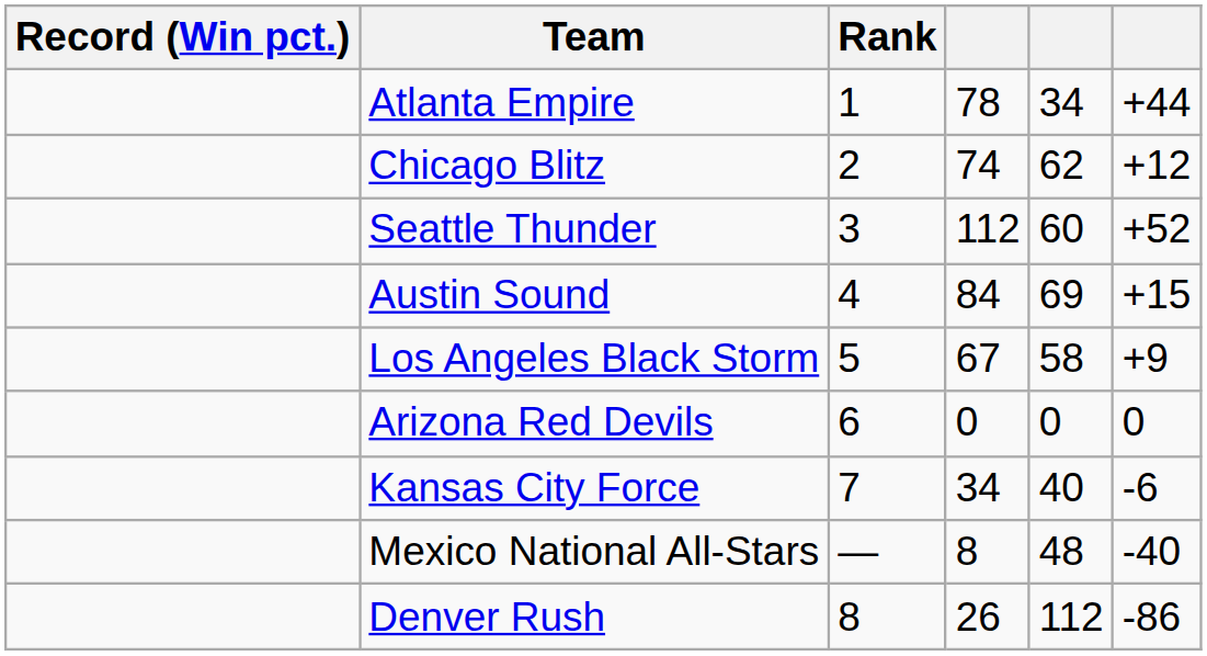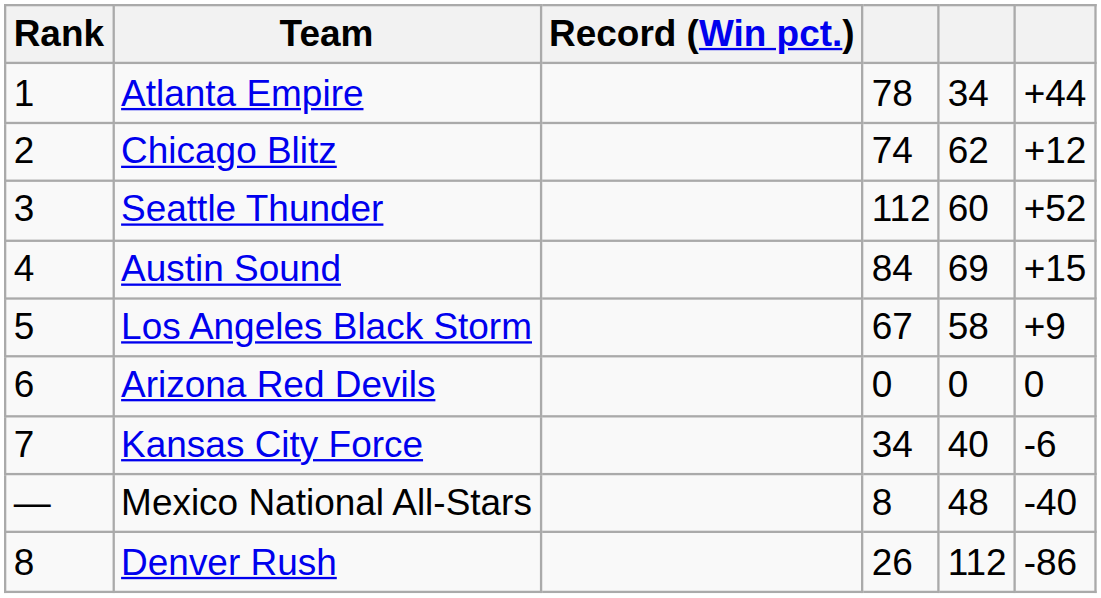 <table class="wikitable">
 <tr>
+<th>Rank</th>
+<th>Team</th>
 <th>Record (<a href='#'>Win pct.</a>)</th>
-<th>Team</th>
-<th>Rank</th>
 <th></th>
 <th></th>
 <th></th>
 </tr>
 <tr>
+<td>1</td>
+<td><a href='#'>Atlanta Empire</a></td>
 <td></td>
-<td><a href='#'>Atlanta Empire</a></td>
-<td>1</td>
 <td>78</td>
 <td>34</td>
 <td>+44</td>
 </tr>
 <tr>
+<td>2</td>
+<td><a href='#'>Chicago Blitz</a></td>
 <td></td>
-<td><a href='#'>Chicago Blitz</a></td>
-<td>2</td>
 <td>74</td>
 <td>62</td>
 <td>+12</td>
 </tr>
 <tr>
+<td>3</td>
+<td><a href='#'>Seattle Thunder</a></td>
 <td></td>
-<td><a href='#'>Seattle Thunder</a></td>
-<td>3</td>
 <td>112</td>
 <td>60</td>
 <td>+52</td>
 </tr>
 <tr>
+<td>4</td>
+<td><a href='#'>Austin Sound</a></td>
 <td></td>
-<td><a href='#'>Austin Sound</a></td>
-<td>4</td>
 <td>84</td>
 <td>69</td>
 <td>+15</td>
 </tr>
 <tr>
+<td>5</td>
+<td><a href='#'>Los Angeles Black Storm</a></td>
 <td></td>
-<td><a href='#'>Los Angeles Black Storm</a></td>
-<td>5</td>
 <td>67</td>
 <td>58</td>
 <td>+9</td>
 </tr>
 <tr>
+<td>6</td>
+<td><a href='#'>Arizona Red Devils</a></td>
 <td></td>
-<td><a href='#'>Arizona Red Devils</a></td>
-<td>6</td>
 <td>0</td>
 <td>0</td>
 <td>0</td>
 </tr>
 <tr>
+<td>7</td>
+<td><a href='#'>Kansas City Force</a></td>
 <td></td>
-<td><a href='#'>Kansas City Force</a></td>
-<td>7</td>
 <td>34</td>
 <td>40</td>
 <td>-6</td>
 </tr>
 <tr>
+<td>—</td>
+<td>Mexico National All-Stars</td>
 <td></td>
-<td>Mexico National All-Stars</td>
-<td>—</td>
 <td>8</td>
 <td>48</td>
 <td>-40</td>
 </tr>
 <tr>
+<td>8</td>
+<td><a href='#'>Denver Rush</a></td>
 <td></td>
-<td><a href='#'>Denver Rush</a></td>
-<td>8</td>
 <td>26</td>
 <td>112</td>
 <td>-86</td>
 </tr>
 </table>
